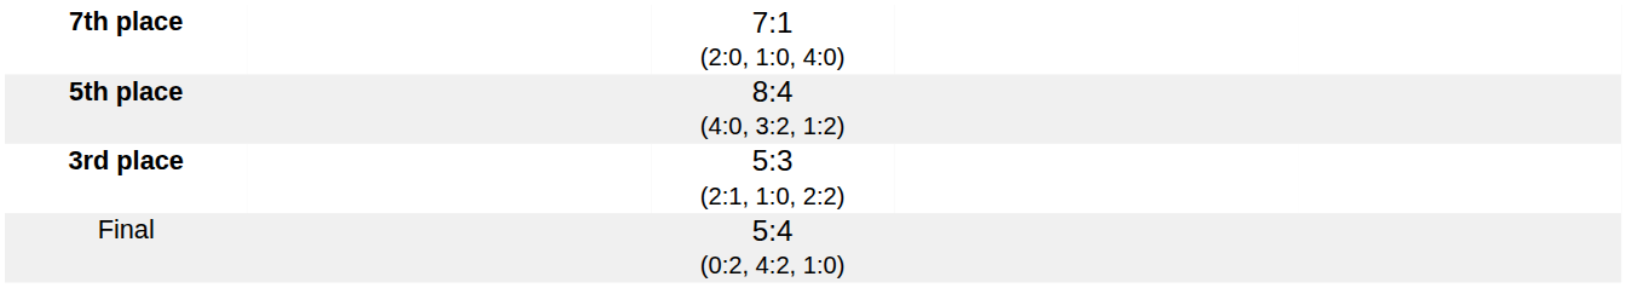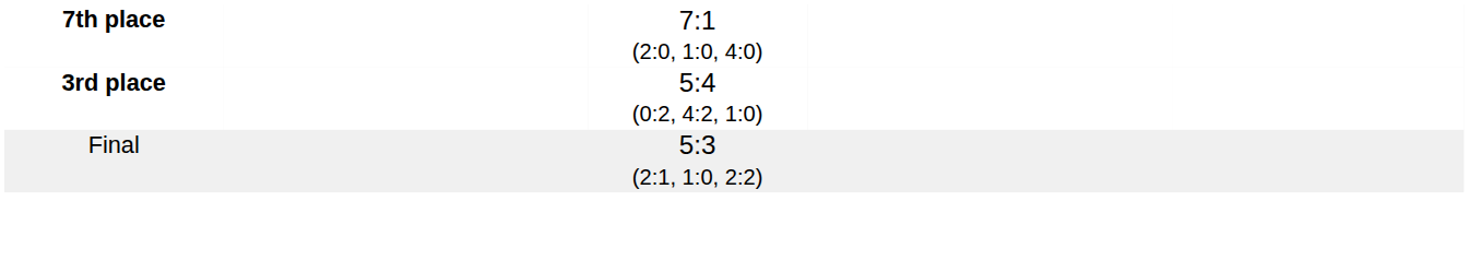 <table style="width: 70%; background: #F0F0F0;" cellspacing="0">
 <tr style="background: #FFFFFF;" valign="top">
 <td align="center" width="15%" style="font-size:90%;"><strong>7th place</strong></td>
 <td width="25%" align="right"></td>
 <td width="15%" align="center">7:1<br><small>(2:0, 1:0, 4:0)</small></td>
 <td width="25%" align="left"></td>
 <td style="font-size:85%;"></td>
 </tr>
-<tr valign="top">
-<td align="center" style="font-size:90%;"><strong>5th place</strong></td>
-<td align="right"></td>
-<td align="center">8:4<br><small>(4:0, 3:2, 1:2)</small></td>
-<td align="left"></td>
-<td style="font-size:85%;"></td>
-</tr>
 <tr style="background: #FFFFFF;" valign="top">
 <td align="center" width="15%" style="font-size:90%;"><strong>3rd place<em></td>
 <td align="right"></td>
-<td align="center">5:3<br><small>(2:1, 1:0, 2:2)</small></td>
+<td align="center">5:4<br><small>(0:2, 4:2, 1:0)</small></td>
 <td align="left"></td>
 <td style="font-size:85%;"></td>
 </tr>
 <tr valign="top">
 <td align="center" style="font-size:90%;"></strong>Final<strong></td>
 <td align="right"></td>
-<td align="center">5:4<br><small>(0:2, 4:2, 1:0)</small></td>
+<td align="center">5:3<br><small>(2:1, 1:0, 2:2)</small></td>
 <td align="left"></td>
 <td style="font-size:85%;"></td>
 </tr>
 </table>
